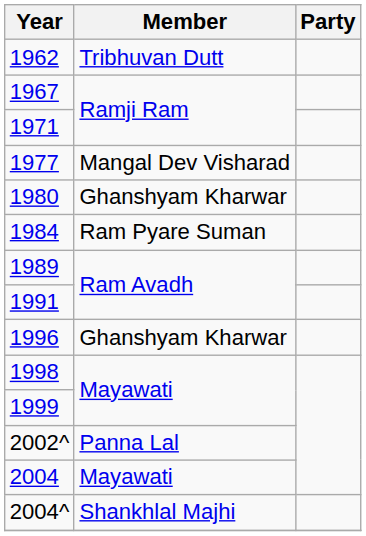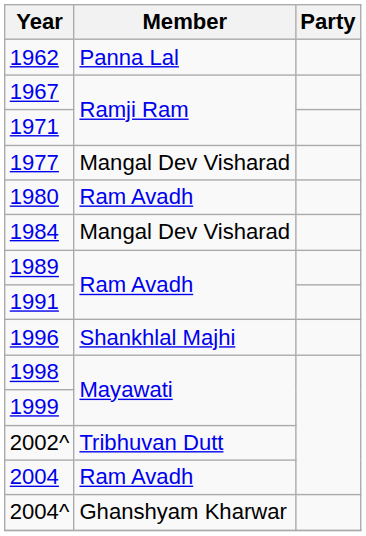 <table class="wikitable">
 <tr>
 <th>Year</th>
 <th>Member</th>
 <th colspan="2">Party</th>
 </tr>
 <tr>
 <td><a href='#'>1962</a></td>
-<td><a href='#'>Tribhuvan Dutt</a></td>
+<td><a href='#'>Panna Lal</a></td>
 <td></td>
 </tr>
 <tr>
 <td><a href='#'>1967</a></td>
 <td rowspan="2"><a href='#'>Ramji Ram</a></td>
 <td></td>
 </tr>
 <tr>
 <td><a href='#'>1971</a></td>
 <td></td>
 </tr>
 <tr>
 <td><a href='#'>1977</a></td>
 <td>Mangal Dev Visharad</td>
 <td></td>
 </tr>
 <tr>
 <td><a href='#'>1980</a></td>
-<td>Ghanshyam Kharwar</td>
+<td><a href='#'>Ram Avadh</a></td>
 <td></td>
 </tr>
 <tr>
 <td><a href='#'>1984</a></td>
-<td>Ram Pyare Suman</td>
+<td>Mangal Dev Visharad</td>
 <td></td>
 </tr>
 <tr>
 <td><a href='#'>1989</a></td>
 <td rowspan="2"><a href='#'>Ram Avadh</a></td>
 <td></td>
 </tr>
 <tr>
 <td><a href='#'>1991</a></td>
 </tr>
 <tr>
 <td><a href='#'>1996</a></td>
-<td>Ghanshyam Kharwar</td>
+<td><a href='#'>Shankhlal Majhi</a></td>
 <td></td>
 </tr>
 <tr>
 <td><a href='#'>1998</a></td>
 <td rowspan="2"><a href='#'>Mayawati</a></td>
 </tr>
 <tr>
 <td><a href='#'>1999</a></td>
 </tr>
 <tr>
 <td>2002^</td>
-<td><a href='#'>Panna Lal</a></td>
+<td><a href='#'>Tribhuvan Dutt</a></td>
 </tr>
 <tr>
 <td><a href='#'>2004</a></td>
-<td><a href='#'>Mayawati</a></td>
+<td><a href='#'>Ram Avadh</a></td>
 </tr>
 <tr>
 <td>2004^</td>
-<td><a href='#'>Shankhlal Majhi</a></td>
+<td>Ghanshyam Kharwar</td>
 <td></td>
 </tr>
 <tr>
 </tr>
 </table>
